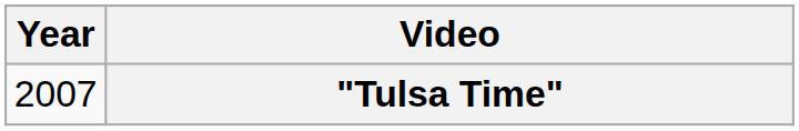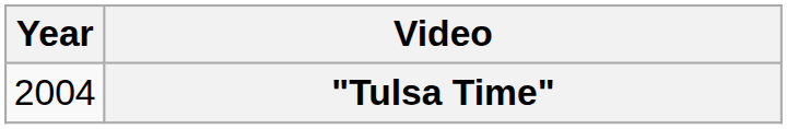 <table class="wikitable plainrowheaders">
 <tr>
 <th>Year</th>
 <th style="width:18em;">Video</th>
 </tr>
 <tr>
-<td>2007</td>
+<td>2004</td>
 <th scope="row">"Tulsa Time"</th>
 </tr>
 </table>
